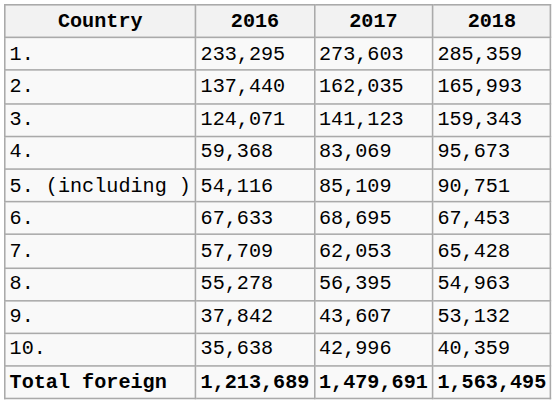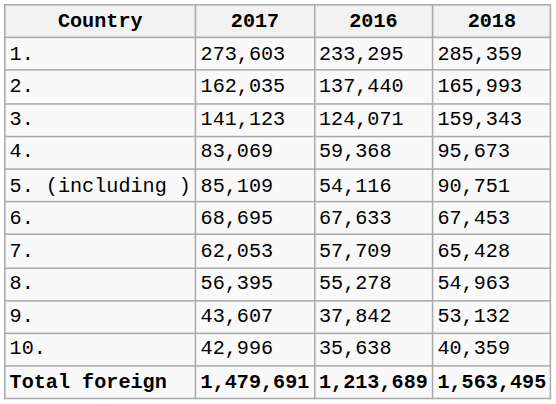 <table class="wikitable sortable" width= style="font-size:90%; float:right; float:right;">
 <tr style="background:lightgrey;">
 <th>Country</th>
+<th>2017</th>
 <th>2016</th>
-<th>2017</th>
 <th>2018</th>
 </tr>
 <tr>
 <td>1. </td>
+<td>273,603</td>
 <td>233,295</td>
-<td>273,603</td>
 <td>285,359</td>
 </tr>
 <tr>
 <td>2. </td>
+<td>162,035</td>
 <td>137,440</td>
-<td>162,035</td>
 <td>165,993</td>
 </tr>
 <tr>
 <td>3. </td>
+<td>141,123</td>
 <td>124,071</td>
-<td>141,123</td>
 <td>159,343</td>
 </tr>
 <tr>
 <td>4. </td>
+<td>83,069</td>
 <td>59,368</td>
-<td>83,069</td>
 <td>95,673</td>
 </tr>
 <tr>
 <td>5.  (including )</td>
+<td>85,109</td>
 <td>54,116</td>
-<td>85,109</td>
 <td>90,751</td>
 </tr>
 <tr>
 <td>6. </td>
+<td>68,695</td>
 <td>67,633</td>
-<td>68,695</td>
 <td>67,453</td>
 </tr>
 <tr>
 <td>7. </td>
+<td>62,053</td>
 <td>57,709</td>
-<td>62,053</td>
 <td>65,428</td>
 </tr>
 <tr>
 <td>8. </td>
+<td>56,395</td>
 <td>55,278</td>
-<td>56,395</td>
 <td>54,963</td>
 </tr>
 <tr>
 <td>9. </td>
+<td>43,607</td>
 <td>37,842</td>
-<td>43,607</td>
 <td>53,132</td>
 </tr>
 <tr>
 <td>10. </td>
+<td>42,996</td>
 <td>35,638</td>
-<td>42,996</td>
 <td>40,359</td>
 </tr>
 <tr>
 <td><strong>Total foreign</strong></td>
+<td><strong>1,479,691</strong></td>
 <td><strong>1,213,689</strong></td>
-<td><strong>1,479,691</strong></td>
 <td><strong>1,563,495</strong></td>
 </tr>
 </table>
